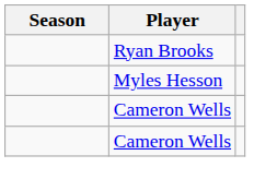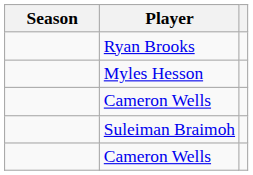 <table class="wikitable">
 <tr>
 <th style="width:80px">Season</th>
 <th>Player</th>
 <th></th>
 </tr>
 <tr>
 <td></td>
 <td> <a href='#'>Ryan Brooks</a></td>
 <td></td>
 </tr>
 <tr>
 <td></td>
 <td> <a href='#'>Myles Hesson</a></td>
 <td></td>
 </tr>
 <tr>
 <td></td>
 <td> <a href='#'>Cameron Wells</a></td>
 <td></td>
 </tr>
 <tr>
 <td></td>
+<td> <a href='#'>Suleiman Braimoh</a></td>
+<td></td>
+</tr>
+<tr>
+<td></td>
 <td> <a href='#'>Cameron Wells</a></td>
 <td></td>
 </tr>
 </table>
